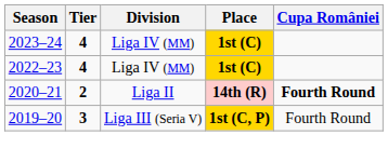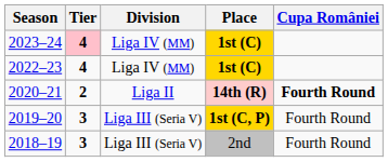 <table class="wikitable" style="text-align:center; font-size:90%">
 <tr>
 <th>Season</th>
 <th>Tier</th>
 <th>Division</th>
 <th>Place</th>
 <th><a href='#'>Cupa României</a></th>
 </tr>
 <tr>
 <td><a href='#'>2023–24</a></td>
-<td><strong>4</strong></td>
+<td style="background: pink;"><strong>4</strong></td>
 <td><a href='#'>Liga IV</a> <small>(<a href='#'>MM</a>)</small></td>
 <td align=center bgcolor=gold><strong>1st</strong> <strong>(C)</strong></td>
 <td></td>
 </tr>
 <tr>
 <td><a href='#'>2022–23</a></td>
 <td><strong>4</strong></td>
 <td>Liga IV <small>(<a href='#'>MM</a>)</small></td>
 <td align=center bgcolor=gold><strong>1st</strong> <strong>(C)</strong></td>
 <td></td>
 </tr>
 <tr>
 <td><a href='#'>2020–21</a></td>
 <td><strong>2</strong></td>
 <td><a href='#'>Liga II</a></td>
 <td align=center bgcolor=#FFCCCC><strong>14th (R)</strong></td>
 <td><strong>Fourth Round</strong></td>
 </tr>
 <tr>
 <td><a href='#'>2019–20</a></td>
 <td><strong>3</strong></td>
 <td><a href='#'>Liga III</a> <small>(Seria V)</small></td>
 <td align=center bgcolor=gold><strong>1st (C, P)</strong></td>
 <td>Fourth Round</td>
 </tr>
+<tr>
+<td><a href='#'>2018–19</a></td>
+<td><strong>3</strong></td>
+<td>Liga III <small>(Seria V)</small></td>
+<td align=center bgcolor=silver>2nd</td>
+<td>Fourth Round</td>
+</tr>
 </table>
